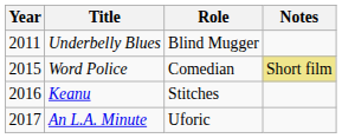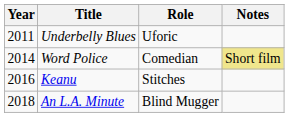 <table class="wikitable sortable">
 <tr>
 <th>Year</th>
 <th>Title</th>
 <th>Role</th>
 <th class="unsortable">Notes</th>
 </tr>
 <tr>
 <td>2011</td>
 <td><em>Underbelly Blues</em></td>
-<td>Blind Mugger</td>
+<td>Uforic</td>
 <td></td>
 </tr>
 <tr>
-<td>2015</td>
+<td>2014</td>
 <td><em>Word Police</em></td>
 <td>Comedian</td>
 <td style="background: khaki;">Short film</td>
 </tr>
 <tr>
 <td>2016</td>
 <td><em><a href='#'>Keanu</a></em></td>
 <td>Stitches</td>
 <td></td>
 </tr>
 <tr>
-<td>2017</td>
+<td>2018</td>
 <td><em><a href='#'>An L.A. Minute</a></em></td>
-<td>Uforic</td>
+<td>Blind Mugger</td>
 <td></td>
 </tr>
 </table>
